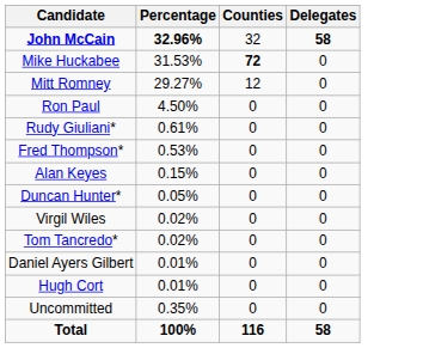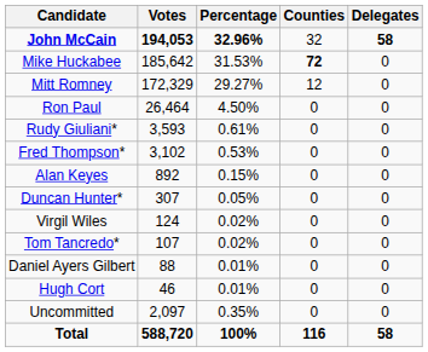 <table class="wikitable" style="text-align:center;">
 <tr style="background-color:#E9E9E9">
 <th>Candidate</th>
+<th>Votes</th>
 <th>Percentage</th>
 <th>Counties</th>
 <th>Delegates</th>
 </tr>
 <tr>
 <td><strong><a href='#'>John McCain</a></strong></td>
+<td><strong>194,053</strong></td>
 <td><strong>32.96%</strong></td>
 <td>32</td>
 <td><strong>58</strong></td>
 </tr>
 <tr>
 <td><a href='#'>Mike Huckabee</a></td>
+<td>185,642</td>
 <td>31.53%</td>
 <td><strong>72</strong></td>
 <td>0</td>
 </tr>
 <tr>
 <td><a href='#'>Mitt Romney</a></td>
+<td>172,329</td>
 <td>29.27%</td>
 <td>12</td>
 <td>0</td>
 </tr>
 <tr>
 <td><a href='#'>Ron Paul</a></td>
+<td>26,464</td>
 <td>4.50%</td>
 <td>0</td>
 <td>0</td>
 </tr>
 <tr>
 <td><a href='#'>Rudy Giuliani</a>*</td>
+<td>3,593</td>
 <td>0.61%</td>
 <td>0</td>
 <td>0</td>
 </tr>
 <tr>
 <td><a href='#'>Fred Thompson</a>*</td>
+<td>3,102</td>
 <td>0.53%</td>
 <td>0</td>
 <td>0</td>
 </tr>
 <tr>
 <td><a href='#'>Alan Keyes</a></td>
+<td>892</td>
 <td>0.15%</td>
 <td>0</td>
 <td>0</td>
 </tr>
 <tr>
 <td><a href='#'>Duncan Hunter</a>*</td>
+<td>307</td>
 <td>0.05%</td>
 <td>0</td>
 <td>0</td>
 </tr>
 <tr>
 <td>Virgil Wiles</td>
+<td>124</td>
 <td>0.02%</td>
 <td>0</td>
 <td>0</td>
 </tr>
 <tr>
 <td><a href='#'>Tom Tancredo</a>*</td>
+<td>107</td>
 <td>0.02%</td>
 <td>0</td>
 <td>0</td>
 </tr>
 <tr>
 <td>Daniel Ayers Gilbert</td>
+<td>88</td>
 <td>0.01%</td>
 <td>0</td>
 <td>0</td>
 </tr>
 <tr>
 <td><a href='#'>Hugh Cort</a></td>
+<td>46</td>
 <td>0.01%</td>
 <td>0</td>
 <td>0</td>
 </tr>
 <tr>
 <td>Uncommitted</td>
+<td>2,097</td>
 <td>0.35%</td>
 <td>0</td>
 <td>0</td>
 </tr>
 <tr>
 <td><strong>Total</strong></td>
+<td><strong>588,720</strong></td>
 <td><strong>100%</strong></td>
 <td><strong>116</strong></td>
 <td><strong>58</strong></td>
 </tr>
 </table>
